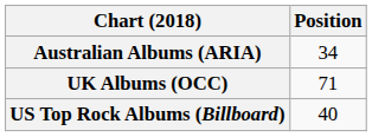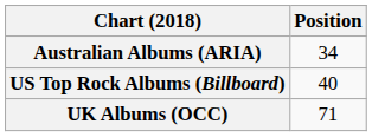 <table class="wikitable plainrowheaders sortable">
 <tr>
 <th scope="col">Chart (2018)</th>
 <th scope="col">Position</th>
 </tr>
 <tr>
 <th scope="row">Australian Albums (ARIA)</th>
 <td style="text-align:center;">34</td>
 </tr>
 <tr>
+<th scope="row">US Top Rock Albums (<em>Billboard</em>)</th>
+<td style="text-align:center;">40</td>
+</tr>
+<tr>
 <th scope="row">UK Albums (OCC)</th>
 <td style="text-align:center;">71</td>
 </tr>
-<tr>
-<th scope="row">US Top Rock Albums (<em>Billboard</em>)</th>
-<td style="text-align:center;">40</td>
-</tr>
 </table>
